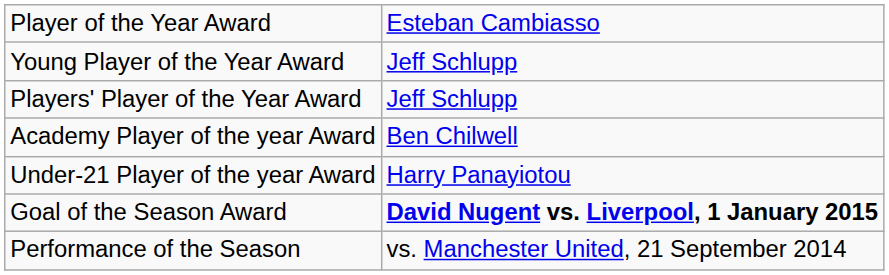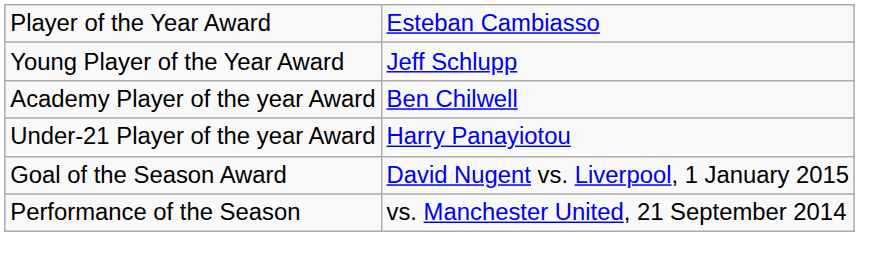 <table class="wikitable"  class= style="text-align:left; font-size:95%">
 <tr>
 <td>Player of the Year Award</td>
 <td> <a href='#'>Esteban Cambiasso</a></td>
 </tr>
 <tr>
 <td>Young Player of the Year Award</td>
-<td> <a href='#'>Jeff Schlupp</a></td>
-</tr>
-<tr>
-<td>Players' Player of the Year Award</td>
 <td> <a href='#'>Jeff Schlupp</a></td>
 </tr>
 <tr>
 <td>Academy Player of the year Award</td>
 <td> <a href='#'>Ben Chilwell</a></td>
 </tr>
 <tr>
 <td>Under-21 Player of the year Award</td>
 <td> <a href='#'>Harry Panayiotou</a></td>
 </tr>
 <tr>
 <td>Goal of the Season Award</td>
-<td><strong> <a href='#'>David Nugent</a> vs. <a href='#'>Liverpool</a>, 1 January 2015</strong></td>
+<td> <a href='#'>David Nugent</a> vs. <a href='#'>Liverpool</a>, 1 January 2015</td>
 </tr>
 <tr>
 <td>Performance of the Season</td>
 <td>vs. <a href='#'>Manchester United</a>, 21 September 2014</td>
 </tr>
 </table>
